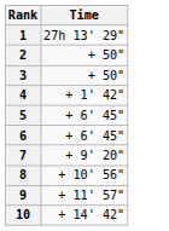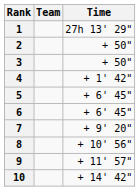 <table class="wikitable">
 <tr>
 <th scope="col">Rank</th>
+<th scope="col">Team</th>
 <th scope="col">Time</th>
 </tr>
 <tr>
 <th scope="row">1</th>
+<td> </td>
 <td align="right">27h 13' 29"</td>
 </tr>
 <tr>
 <th scope="row">2</th>
+<td> </td>
 <td align="right">+ 50"</td>
 </tr>
 <tr>
 <th scope="row">3</th>
+<td> </td>
 <td align="right">+ 50"</td>
 </tr>
 <tr>
 <th scope="row">4</th>
+<td> </td>
 <td align="right">+ 1' 42"</td>
 </tr>
 <tr>
 <th scope="row">5</th>
+<td> </td>
 <td align="right">+ 6' 45"</td>
 </tr>
 <tr>
 <th scope="row">6</th>
+<td> </td>
 <td align="right">+ 6' 45"</td>
 </tr>
 <tr>
 <th scope="row">7</th>
+<td> </td>
 <td align="right">+ 9' 20"</td>
 </tr>
 <tr>
 <th scope="row">8</th>
+<td> </td>
 <td align="right">+ 10' 56"</td>
 </tr>
 <tr>
 <th scope="row">9</th>
+<td> </td>
 <td align="right">+ 11' 57"</td>
 </tr>
 <tr>
 <th scope="row">10</th>
+<td> </td>
 <td align="right">+ 14' 42"</td>
 </tr>
 </table>
